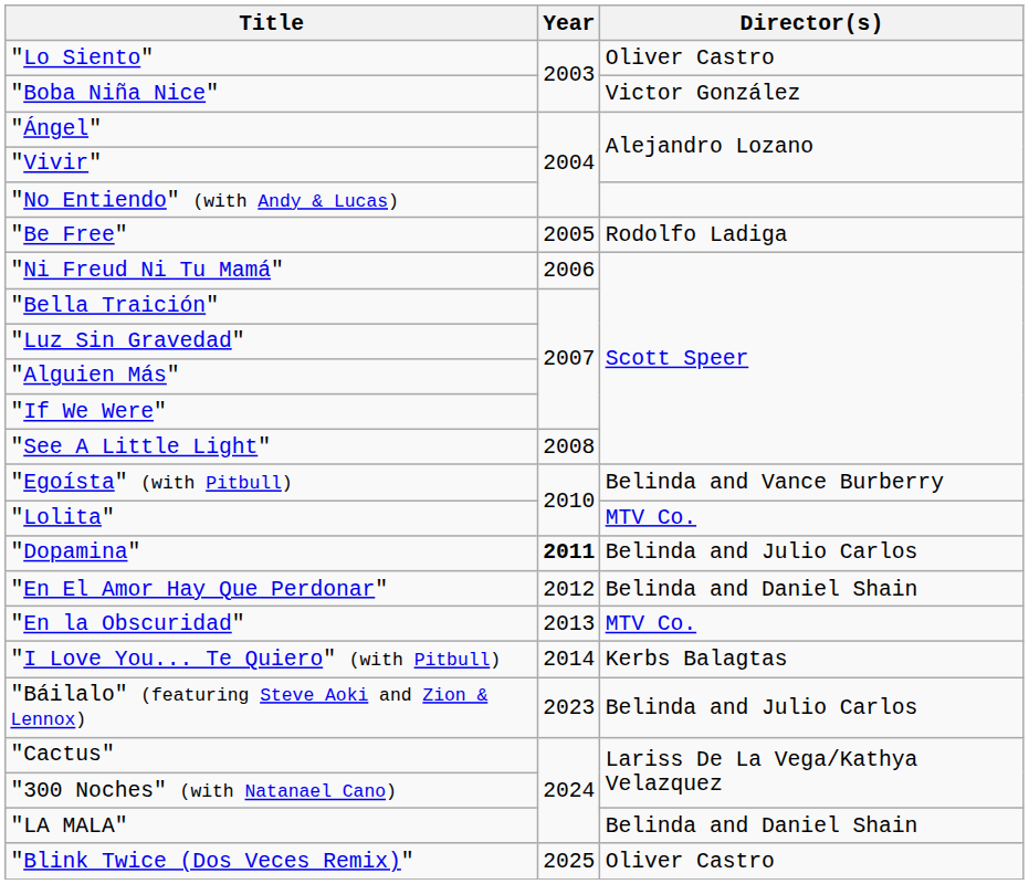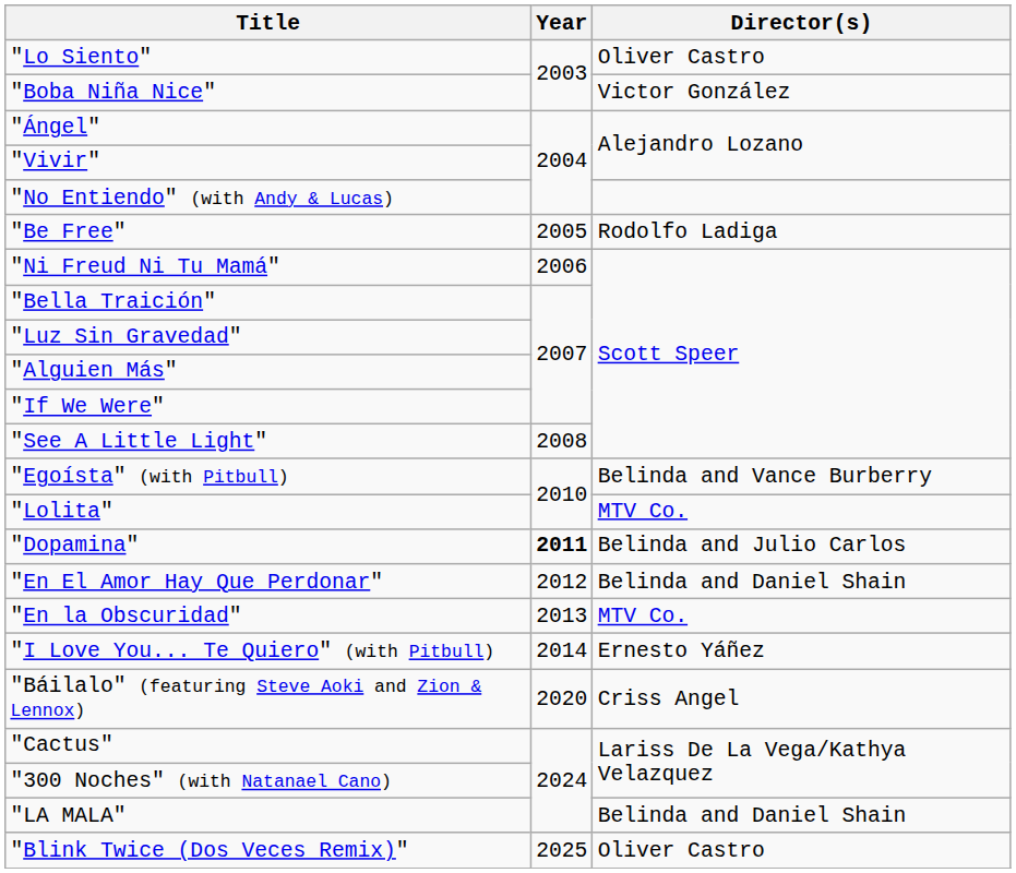 <table class="wikitable">
 <tr>
 <th align="center">Title</th>
 <th align="center">Year</th>
 <th align="center">Director(s)</th>
 </tr>
 <tr>
 <td>"<a href='#'>Lo Siento</a>"</td>
 <td align="center" rowspan="2">2003</td>
 <td>Oliver Castro</td>
 </tr>
 <tr>
 <td>"<a href='#'>Boba Niña Nice</a>"</td>
 <td>Victor González</td>
 </tr>
 <tr>
 <td>"<a href='#'>Ángel</a>"</td>
 <td rowspan="3" align="center">2004</td>
 <td rowspan="2">Alejandro Lozano</td>
 </tr>
 <tr>
 <td>"<a href='#'>Vivir</a>"</td>
 </tr>
 <tr>
 <td>"<a href='#'>No Entiendo</a>" <small>(with <a href='#'>Andy & Lucas</a>)</small></td>
 <td></td>
 </tr>
 <tr>
 <td>"<a href='#'>Be Free</a>"</td>
 <td align="center">2005</td>
 <td>Rodolfo Ladiga</td>
 </tr>
 <tr>
 <td>"<a href='#'>Ni Freud Ni Tu Mamá</a>"</td>
 <td align="center">2006</td>
 <td rowspan="6"><a href='#'>Scott Speer</a></td>
 </tr>
 <tr>
 <td>"<a href='#'>Bella Traición</a>"</td>
 <td align="center" rowspan="4">2007</td>
 </tr>
 <tr>
 <td>"<a href='#'>Luz Sin Gravedad</a>"</td>
 </tr>
 <tr>
 <td>"<a href='#'>Alguien Más</a>"</td>
 </tr>
 <tr>
 <td>"<a href='#'>If We Were</a>"</td>
 </tr>
 <tr>
 <td>"<a href='#'>See A Little Light</a>"</td>
 <td align="center">2008</td>
 </tr>
 <tr>
 <td>"<a href='#'>Egoísta</a>" <small>(with <a href='#'>Pitbull</a>)</small></td>
 <td align="center" rowspan="2">2010</td>
 <td>Belinda and Vance Burberry</td>
 </tr>
 <tr>
 <td>"<a href='#'>Lolita</a>"</td>
 <td><a href='#'>MTV Co.</a></td>
 </tr>
 <tr>
 <td>"<a href='#'>Dopamina</a>"</td>
 <td align="center"><strong>2011</strong></td>
 <td>Belinda and Julio Carlos</td>
 </tr>
 <tr>
 <td>"<a href='#'>En El Amor Hay Que Perdonar</a>"</td>
 <td align="center">2012</td>
 <td>Belinda and Daniel Shain</td>
 </tr>
 <tr>
 <td>"<a href='#'>En la Obscuridad</a>"</td>
 <td align="center">2013</td>
 <td><a href='#'>MTV Co.</a></td>
 </tr>
 <tr>
 <td>"<a href='#'>I Love You... Te Quiero</a>" <small>(with <a href='#'>Pitbull</a>)</small></td>
 <td align="center">2014</td>
-<td>Kerbs Balagtas</td>
+<td>Ernesto Yáñez</td>
 </tr>
 <tr>
 <td>"Báilalo" <small>(featuring <a href='#'>Steve Aoki</a> and <a href='#'>Zion & Lennox</a>)</small></td>
-<td align="center">2023</td>
-<td>Belinda and Julio Carlos</td>
+<td align="center">2020</td>
+<td>Criss Angel</td>
 </tr>
 <tr>
 <td>"Cactus"</td>
 <td align="center" rowspan=3>2024</td>
 <td rowspan=2>Lariss De La Vega/Kathya Velazquez</td>
 </tr>
 <tr>
 <td>"300 Noches" <small>(with <a href='#'>Natanael Cano</a>)</small></td>
 </tr>
 <tr>
 <td>"LA MALA"</td>
 <td>Belinda and Daniel Shain</td>
 </tr>
 <tr>
 <td>"<a href='#'>Blink Twice (Dos Veces Remix)</a>" </td>
 <td align="center">2025</td>
 <td>Oliver Castro</td>
 </tr>
 <tr>
 </tr>
 </table>
